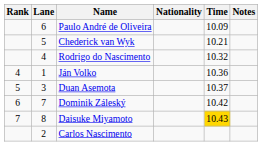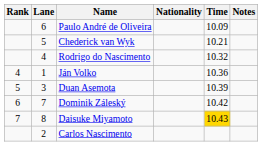 <table class="wikitable sortable" style="text-align:center">
 <tr>
 <th>Rank</th>
 <th>Lane</th>
 <th>Name</th>
 <th>Nationality</th>
 <th>Time</th>
 <th>Notes</th>
 </tr>
 <tr>
 <td></td>
 <td>6</td>
 <td align=left><a href='#'>Paulo André de Oliveira</a></td>
 <td align=left></td>
 <td>10.09</td>
 <td></td>
 </tr>
 <tr>
 <td></td>
 <td>5</td>
 <td align=left><a href='#'>Chederick van Wyk</a></td>
 <td align=left></td>
 <td>10.21</td>
 <td></td>
 </tr>
 <tr>
 <td></td>
 <td>4</td>
 <td align=left><a href='#'>Rodrigo do Nascimento</a></td>
 <td align=left></td>
 <td>10.32</td>
 <td></td>
 </tr>
 <tr>
 <td>4</td>
 <td>1</td>
 <td align=left><a href='#'>Ján Volko</a></td>
 <td align=left></td>
 <td>10.36</td>
 <td></td>
 </tr>
 <tr>
 <td>5</td>
 <td>3</td>
 <td align=left><a href='#'>Duan Asemota</a></td>
 <td align=left></td>
-<td>10.37</td>
+<td>10.39</td>
 <td></td>
 </tr>
 <tr>
 <td>6</td>
 <td>7</td>
 <td align=left><a href='#'>Dominik Záleský</a></td>
 <td align=left></td>
 <td>10.42</td>
 <td></td>
 </tr>
 <tr>
 <td>7</td>
 <td>8</td>
 <td align=left><a href='#'>Daisuke Miyamoto</a></td>
 <td align=left></td>
 <td style="background: gold;">10.43</td>
 <td></td>
 </tr>
 <tr>
 <td></td>
 <td>2</td>
 <td align=left><a href='#'>Carlos Nascimento</a></td>
 <td align=left></td>
 <td></td>
 <td></td>
 </tr>
 </table>
